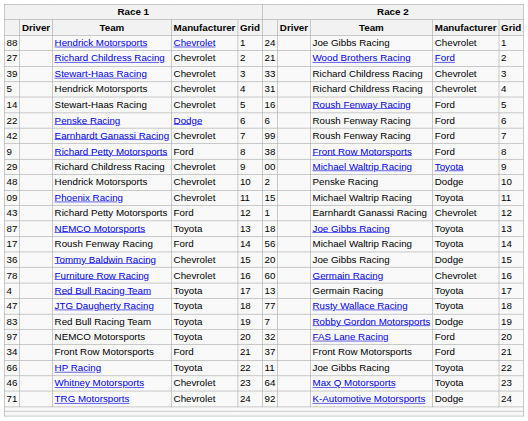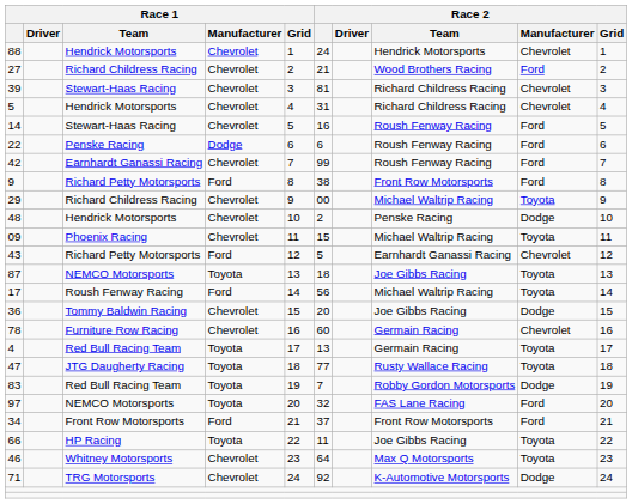 <table class="sortable wikitable">
 <tr>
 <th colspan=5>Race 1</th>
 <th colspan=5>Race 2</th>
 </tr>
 <tr>
 <th scope="col"></th>
 <th scope="col">Driver</th>
 <th scope="col">Team</th>
 <th scope="col">Manufacturer</th>
 <th scope="col">Grid</th>
 <th scope="col"></th>
 <th scope="col">Driver</th>
 <th scope="col">Team</th>
 <th scope="col">Manufacturer</th>
 <th scope="col">Grid</th>
 </tr>
 <tr>
 <td>88</td>
 <td></td>
 <td><a href='#'>Hendrick Motorsports</a></td>
 <td><a href='#'>Chevrolet</a></td>
 <td>1</td>
 <td>24</td>
 <td></td>
-<td>Joe Gibbs Racing</td>
+<td>Hendrick Motorsports</td>
 <td>Chevrolet</td>
 <td>1</td>
 </tr>
 <tr>
 <td>27</td>
 <td></td>
 <td><a href='#'>Richard Childress Racing</a></td>
 <td>Chevrolet</td>
 <td>2</td>
 <td>21</td>
 <td></td>
 <td><a href='#'>Wood Brothers Racing</a></td>
 <td><a href='#'>Ford</a></td>
 <td>2</td>
 </tr>
 <tr>
 <td>39</td>
 <td></td>
 <td><a href='#'>Stewart-Haas Racing</a></td>
 <td>Chevrolet</td>
 <td>3</td>
-<td>33</td>
+<td>81</td>
 <td></td>
 <td>Richard Childress Racing</td>
 <td>Chevrolet</td>
 <td>3</td>
 </tr>
 <tr>
 <td>5</td>
 <td></td>
 <td>Hendrick Motorsports</td>
 <td>Chevrolet</td>
 <td>4</td>
 <td>31</td>
 <td></td>
 <td>Richard Childress Racing</td>
 <td>Chevrolet</td>
 <td>4</td>
 </tr>
 <tr>
 <td>14</td>
 <td></td>
 <td>Stewart-Haas Racing</td>
 <td>Chevrolet</td>
 <td>5</td>
 <td>16</td>
 <td></td>
 <td><a href='#'>Roush Fenway Racing</a></td>
 <td>Ford</td>
 <td>5</td>
 </tr>
 <tr>
 <td>22</td>
 <td></td>
 <td><a href='#'>Penske Racing</a></td>
 <td><a href='#'>Dodge</a></td>
 <td>6</td>
 <td>6</td>
 <td></td>
 <td>Roush Fenway Racing</td>
 <td>Ford</td>
 <td>6</td>
 </tr>
 <tr>
 <td>42</td>
 <td></td>
 <td><a href='#'>Earnhardt Ganassi Racing</a></td>
 <td>Chevrolet</td>
 <td>7</td>
 <td>99</td>
 <td></td>
 <td>Roush Fenway Racing</td>
 <td>Ford</td>
 <td>7</td>
 </tr>
 <tr>
 <td>9</td>
 <td></td>
 <td><a href='#'>Richard Petty Motorsports</a></td>
 <td>Ford</td>
 <td>8</td>
 <td>38</td>
 <td></td>
 <td><a href='#'>Front Row Motorsports</a></td>
 <td>Ford</td>
 <td>8</td>
 </tr>
 <tr>
 <td>29</td>
 <td></td>
 <td>Richard Childress Racing</td>
 <td>Chevrolet</td>
 <td>9</td>
 <td>00</td>
 <td></td>
 <td><a href='#'>Michael Waltrip Racing</a></td>
 <td><a href='#'>Toyota</a></td>
 <td>9</td>
 </tr>
 <tr>
 <td>48</td>
 <td></td>
 <td>Hendrick Motorsports</td>
 <td>Chevrolet</td>
 <td>10</td>
 <td>2</td>
 <td></td>
 <td>Penske Racing</td>
 <td>Dodge</td>
 <td>10</td>
 </tr>
 <tr>
 <td>09</td>
 <td></td>
 <td><a href='#'>Phoenix Racing</a></td>
 <td>Chevrolet</td>
 <td>11</td>
 <td>15</td>
 <td></td>
 <td>Michael Waltrip Racing</td>
 <td>Toyota</td>
 <td>11</td>
 </tr>
 <tr>
 <td>43</td>
 <td></td>
 <td>Richard Petty Motorsports</td>
 <td>Ford</td>
 <td>12</td>
-<td>1</td>
+<td>5</td>
 <td></td>
 <td>Earnhardt Ganassi Racing</td>
 <td>Chevrolet</td>
 <td>12</td>
 </tr>
 <tr>
 <td>87</td>
 <td></td>
 <td><a href='#'>NEMCO Motorsports</a></td>
 <td>Toyota</td>
 <td>13</td>
 <td>18</td>
 <td></td>
 <td><a href='#'>Joe Gibbs Racing</a></td>
 <td>Toyota</td>
 <td>13</td>
 </tr>
 <tr>
 <td>17</td>
 <td></td>
 <td>Roush Fenway Racing</td>
 <td>Ford</td>
 <td>14</td>
 <td>56</td>
 <td></td>
 <td>Michael Waltrip Racing</td>
 <td>Toyota</td>
 <td>14</td>
 </tr>
 <tr>
 <td>36</td>
 <td></td>
 <td><a href='#'>Tommy Baldwin Racing</a></td>
 <td>Chevrolet</td>
 <td>15</td>
 <td>20</td>
 <td></td>
 <td>Joe Gibbs Racing</td>
 <td>Dodge</td>
 <td>15</td>
 </tr>
 <tr>
 <td>78</td>
 <td></td>
 <td><a href='#'>Furniture Row Racing</a></td>
 <td>Chevrolet</td>
 <td>16</td>
 <td>60</td>
 <td></td>
 <td><a href='#'>Germain Racing</a></td>
 <td>Chevrolet</td>
 <td>16</td>
 </tr>
 <tr>
 <td>4</td>
 <td></td>
 <td><a href='#'>Red Bull Racing Team</a></td>
 <td>Toyota</td>
 <td>17</td>
 <td>13</td>
 <td></td>
 <td>Germain Racing</td>
 <td>Toyota</td>
 <td>17</td>
 </tr>
 <tr>
 <td>47</td>
 <td></td>
 <td><a href='#'>JTG Daugherty Racing</a></td>
 <td>Toyota</td>
 <td>18</td>
 <td>77</td>
 <td></td>
 <td><a href='#'>Rusty Wallace Racing</a></td>
 <td>Toyota</td>
 <td>18</td>
 </tr>
 <tr>
 <td>83</td>
 <td></td>
 <td>Red Bull Racing Team</td>
 <td>Toyota</td>
 <td>19</td>
 <td>7</td>
 <td></td>
 <td><a href='#'>Robby Gordon Motorsports</a></td>
 <td>Dodge</td>
 <td>19</td>
 </tr>
 <tr>
 <td>97</td>
 <td></td>
 <td>NEMCO Motorsports</td>
 <td>Toyota</td>
 <td>20</td>
 <td>32</td>
 <td></td>
 <td><a href='#'>FAS Lane Racing</a></td>
 <td>Ford</td>
 <td>20</td>
 </tr>
 <tr>
 <td>34</td>
 <td></td>
 <td>Front Row Motorsports</td>
 <td>Ford</td>
 <td>21</td>
 <td>37</td>
 <td></td>
 <td>Front Row Motorsports</td>
 <td>Ford</td>
 <td>21</td>
 </tr>
 <tr>
 <td>66</td>
 <td></td>
 <td><a href='#'>HP Racing</a></td>
 <td>Toyota</td>
 <td>22</td>
 <td>11</td>
 <td></td>
 <td>Joe Gibbs Racing</td>
 <td>Toyota</td>
 <td>22</td>
 </tr>
 <tr>
 <td>46</td>
 <td></td>
 <td><a href='#'>Whitney Motorsports</a></td>
 <td>Chevrolet</td>
 <td>23</td>
 <td>64</td>
 <td></td>
 <td><a href='#'>Max Q Motorsports</a></td>
 <td>Toyota</td>
 <td>23</td>
 </tr>
 <tr>
 <td>71</td>
 <td></td>
 <td><a href='#'>TRG Motorsports</a></td>
 <td>Chevrolet</td>
 <td>24</td>
 <td>92</td>
 <td></td>
 <td><a href='#'>K-Automotive Motorsports</a></td>
 <td>Dodge</td>
 <td>24</td>
 </tr>
 <tr>
 <td colspan="10"></td>
 </tr>
 <tr>
 <td colspan="10"></td>
 </tr>
 </table>
